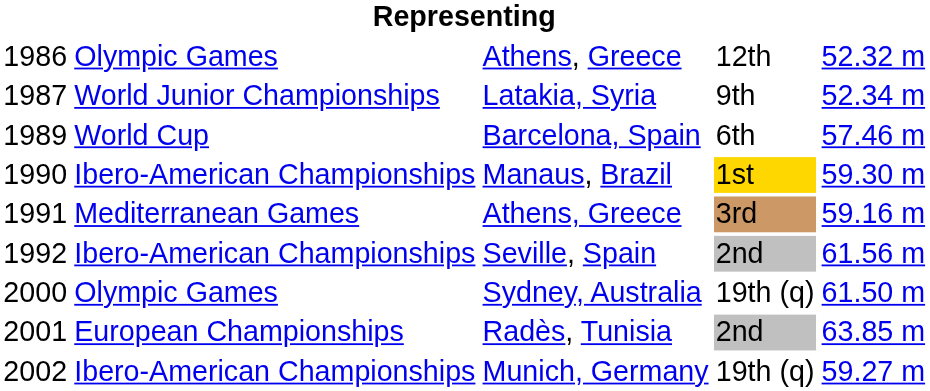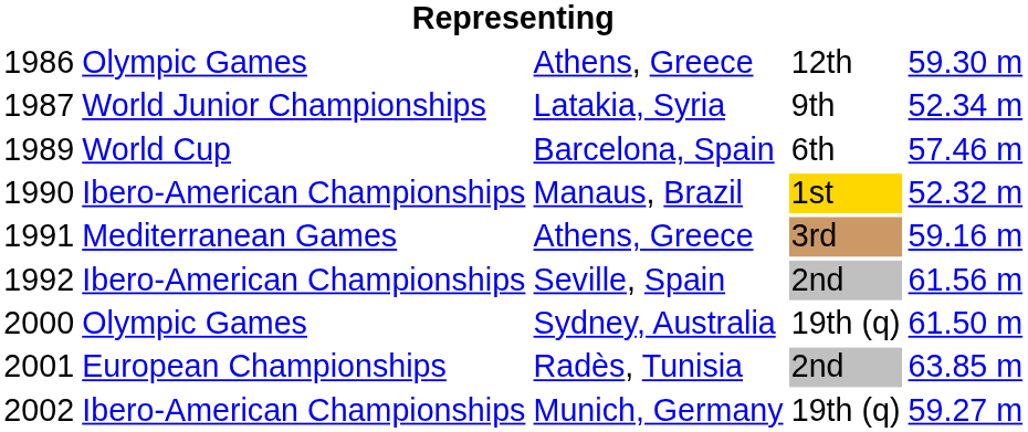 <table>
 <tr>
 <th colspan="5">Representing </th>
 </tr>
 <tr>
 <td>1986</td>
 <td><a href='#'>Olympic Games</a></td>
 <td><a href='#'>Athens</a>, <a href='#'>Greece</a></td>
 <td>12th</td>
-<td><a href='#'>52.32 m</a></td>
+<td><a href='#'>59.30 m</a></td>
 </tr>
 <tr>
 <td>1987</td>
 <td><a href='#'>World Junior Championships</a></td>
 <td><a href='#'>Latakia, Syria</a></td>
 <td>9th</td>
 <td><a href='#'>52.34 m</a></td>
 </tr>
 <tr>
 <td>1989</td>
 <td><a href='#'>World Cup</a></td>
 <td><a href='#'>Barcelona, Spain</a></td>
 <td>6th</td>
 <td><a href='#'>57.46 m</a></td>
 </tr>
 <tr>
 <td>1990</td>
 <td><a href='#'>Ibero-American Championships</a></td>
 <td><a href='#'>Manaus</a>, <a href='#'>Brazil</a></td>
 <td bgcolor=gold>1st</td>
-<td><a href='#'>59.30 m</a></td>
+<td><a href='#'>52.32 m</a></td>
 </tr>
 <tr>
 <td>1991</td>
 <td><a href='#'>Mediterranean Games</a></td>
 <td><a href='#'>Athens, Greece</a></td>
 <td bgcolor=cc9966>3rd</td>
 <td><a href='#'>59.16 m</a></td>
 </tr>
 <tr>
 <td>1992</td>
 <td><a href='#'>Ibero-American Championships</a></td>
 <td><a href='#'>Seville</a>, <a href='#'>Spain</a></td>
 <td bgcolor=silver>2nd</td>
 <td><a href='#'>61.56 m</a></td>
 </tr>
 <tr>
 <td>2000</td>
 <td><a href='#'>Olympic Games</a></td>
 <td><a href='#'>Sydney, Australia</a></td>
 <td>19th (q)</td>
 <td><a href='#'>61.50 m</a></td>
 </tr>
 <tr>
 <td>2001</td>
 <td><a href='#'>European Championships</a></td>
 <td><a href='#'>Radès</a>, <a href='#'>Tunisia</a></td>
 <td bgcolor="silver">2nd</td>
 <td><a href='#'>63.85 m</a></td>
 </tr>
 <tr>
 <td>2002</td>
 <td><a href='#'>Ibero-American Championships</a></td>
 <td><a href='#'>Munich, Germany</a></td>
 <td>19th (q)</td>
 <td><a href='#'>59.27 m</a></td>
 </tr>
 </table>
